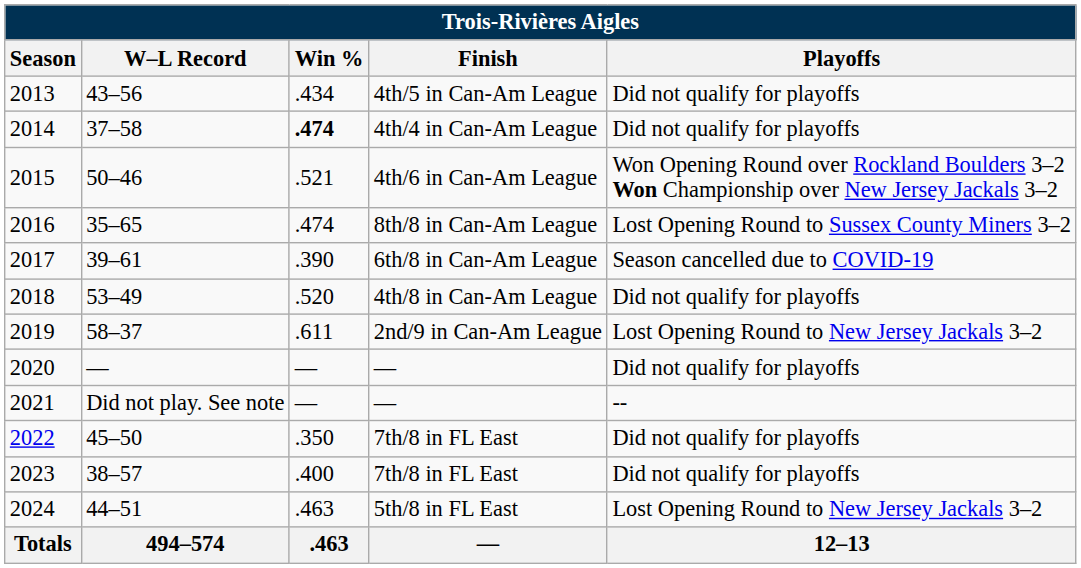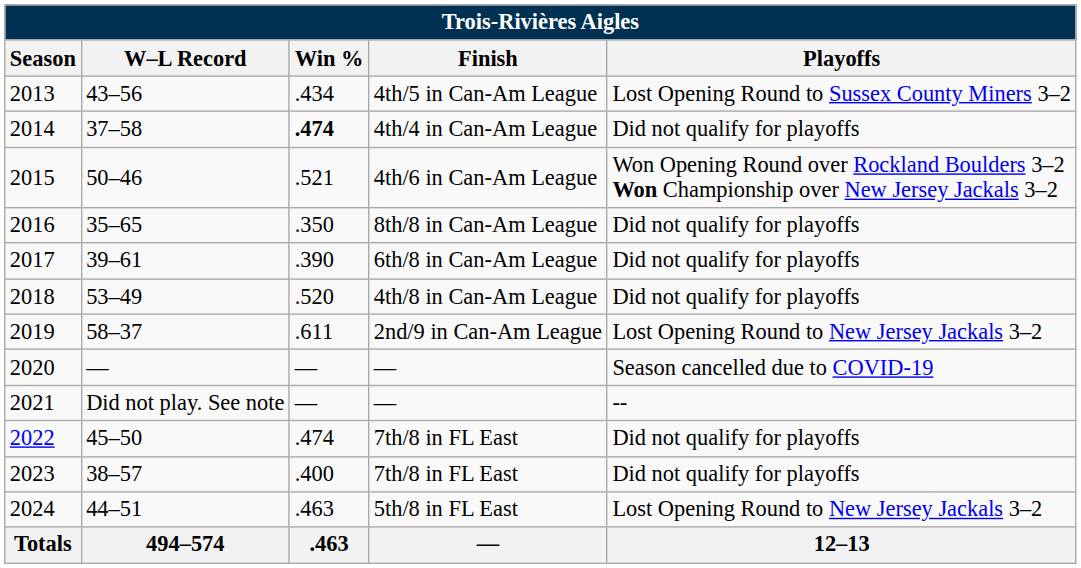 <table class="wikitable">
 <tr>
 <th colspan="5" style="background:#003153; color:white;">Trois-Rivières Aigles</th>
 </tr>
 <tr>
 <th>Season</th>
 <th>W–L Record</th>
 <th>Win %</th>
 <th>Finish</th>
 <th>Playoffs</th>
 </tr>
 <tr>
 <td>2013</td>
 <td>43–56</td>
 <td>.434</td>
 <td>4th/5 in Can-Am League</td>
-<td>Did not qualify for playoffs</td>
+<td>Lost Opening Round to <a href='#'>Sussex County Miners</a> 3–2</td>
 </tr>
 <tr>
 <td>2014</td>
 <td>37–58</td>
 <td><strong>.474</strong></td>
 <td>4th/4 in Can-Am League</td>
 <td>Did not qualify for playoffs</td>
 </tr>
 <tr>
 <td>2015</td>
 <td>50–46</td>
 <td>.521</td>
 <td>4th/6 in Can-Am League</td>
 <td>Won Opening Round over <a href='#'>Rockland Boulders</a> 3–2<br> <strong>Won</strong> Championship over <a href='#'>New Jersey Jackals</a> 3–2</td>
 </tr>
 <tr>
 <td>2016</td>
 <td>35–65</td>
-<td>.474</td>
+<td>.350</td>
 <td>8th/8 in Can-Am League</td>
-<td>Lost Opening Round to <a href='#'>Sussex County Miners</a> 3–2</td>
+<td>Did not qualify for playoffs</td>
 </tr>
 <tr>
 <td>2017</td>
 <td>39–61</td>
 <td>.390</td>
 <td>6th/8 in Can-Am League</td>
-<td>Season cancelled due to <a href='#'>COVID-19</a></td>
+<td>Did not qualify for playoffs</td>
 </tr>
 <tr>
 <td>2018</td>
 <td>53–49</td>
 <td>.520</td>
 <td>4th/8 in Can-Am League</td>
 <td>Did not qualify for playoffs</td>
 </tr>
 <tr>
 <td>2019</td>
 <td>58–37</td>
 <td>.611</td>
 <td>2nd/9 in Can-Am League</td>
 <td>Lost Opening Round to <a href='#'>New Jersey Jackals</a> 3–2</td>
 </tr>
 <tr>
 <td>2020</td>
 <td>—</td>
 <td>—</td>
 <td>—</td>
-<td>Did not qualify for playoffs</td>
+<td>Season cancelled due to <a href='#'>COVID-19</a></td>
 </tr>
 <tr>
 <td>2021</td>
 <td>Did not play. See note</td>
 <td>—</td>
 <td>—</td>
 <td>--</td>
 </tr>
 <tr>
 <td><a href='#'>2022</a></td>
 <td>45–50</td>
-<td>.350</td>
+<td>.474</td>
 <td>7th/8 in FL East</td>
 <td>Did not qualify for playoffs</td>
 </tr>
 <tr>
 <td>2023</td>
 <td>38–57</td>
 <td>.400</td>
 <td>7th/8 in FL East</td>
 <td>Did not qualify for playoffs</td>
 </tr>
 <tr>
 <td>2024</td>
 <td>44–51</td>
 <td>.463</td>
 <td>5th/8 in FL East</td>
 <td>Lost Opening Round to <a href='#'>New Jersey Jackals</a> 3–2</td>
 </tr>
 <tr>
 <th>Totals</th>
 <th>494–574</th>
 <th>.463</th>
 <th>—</th>
 <th>12–13</th>
 </tr>
 </table>
